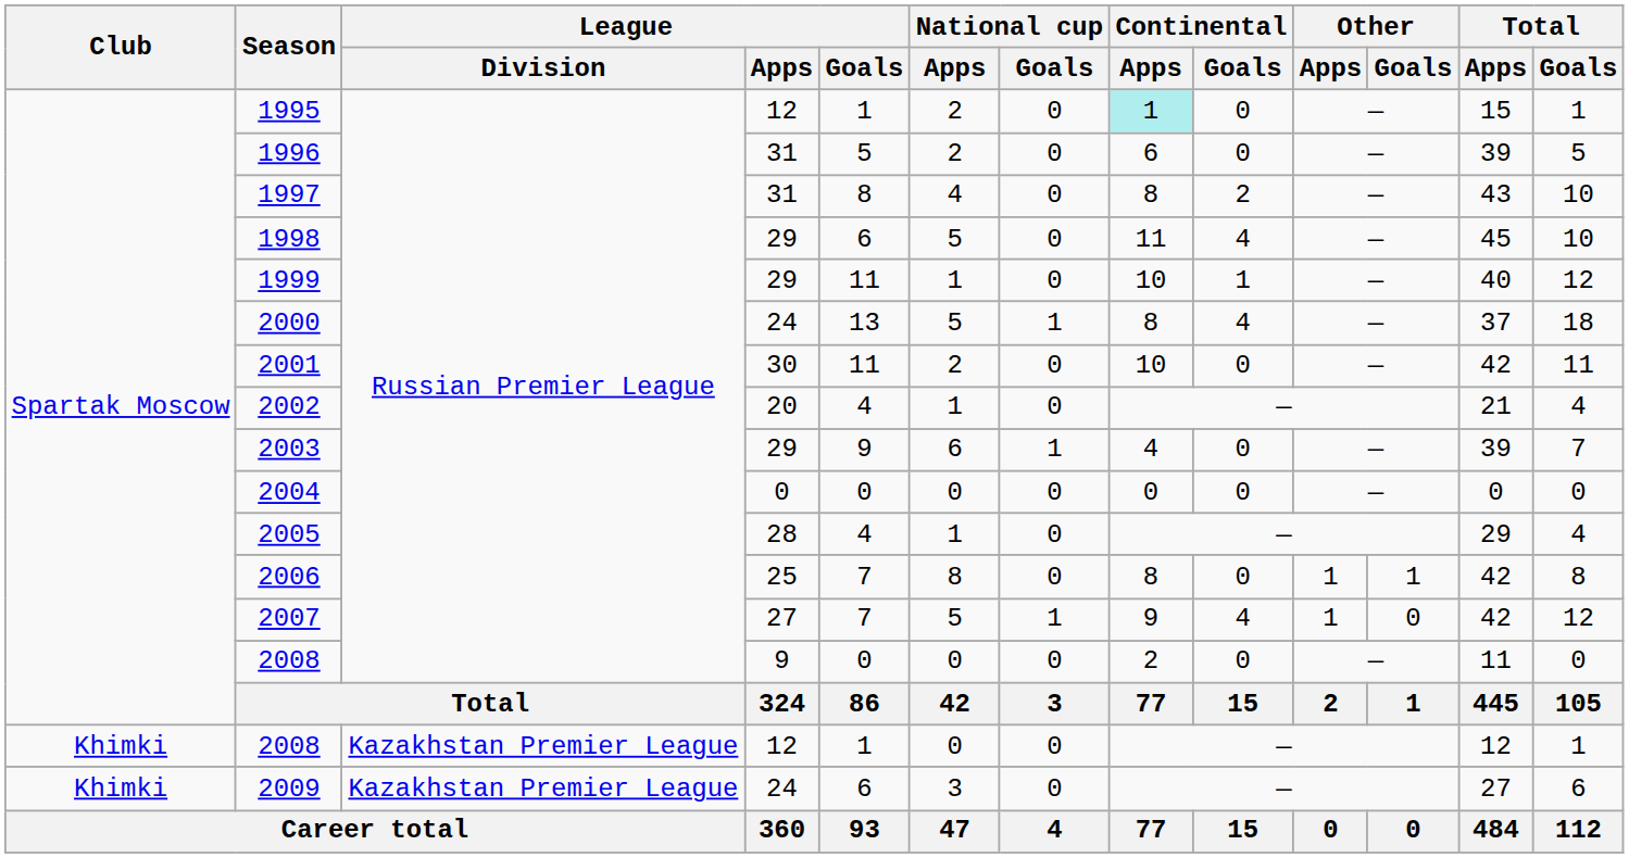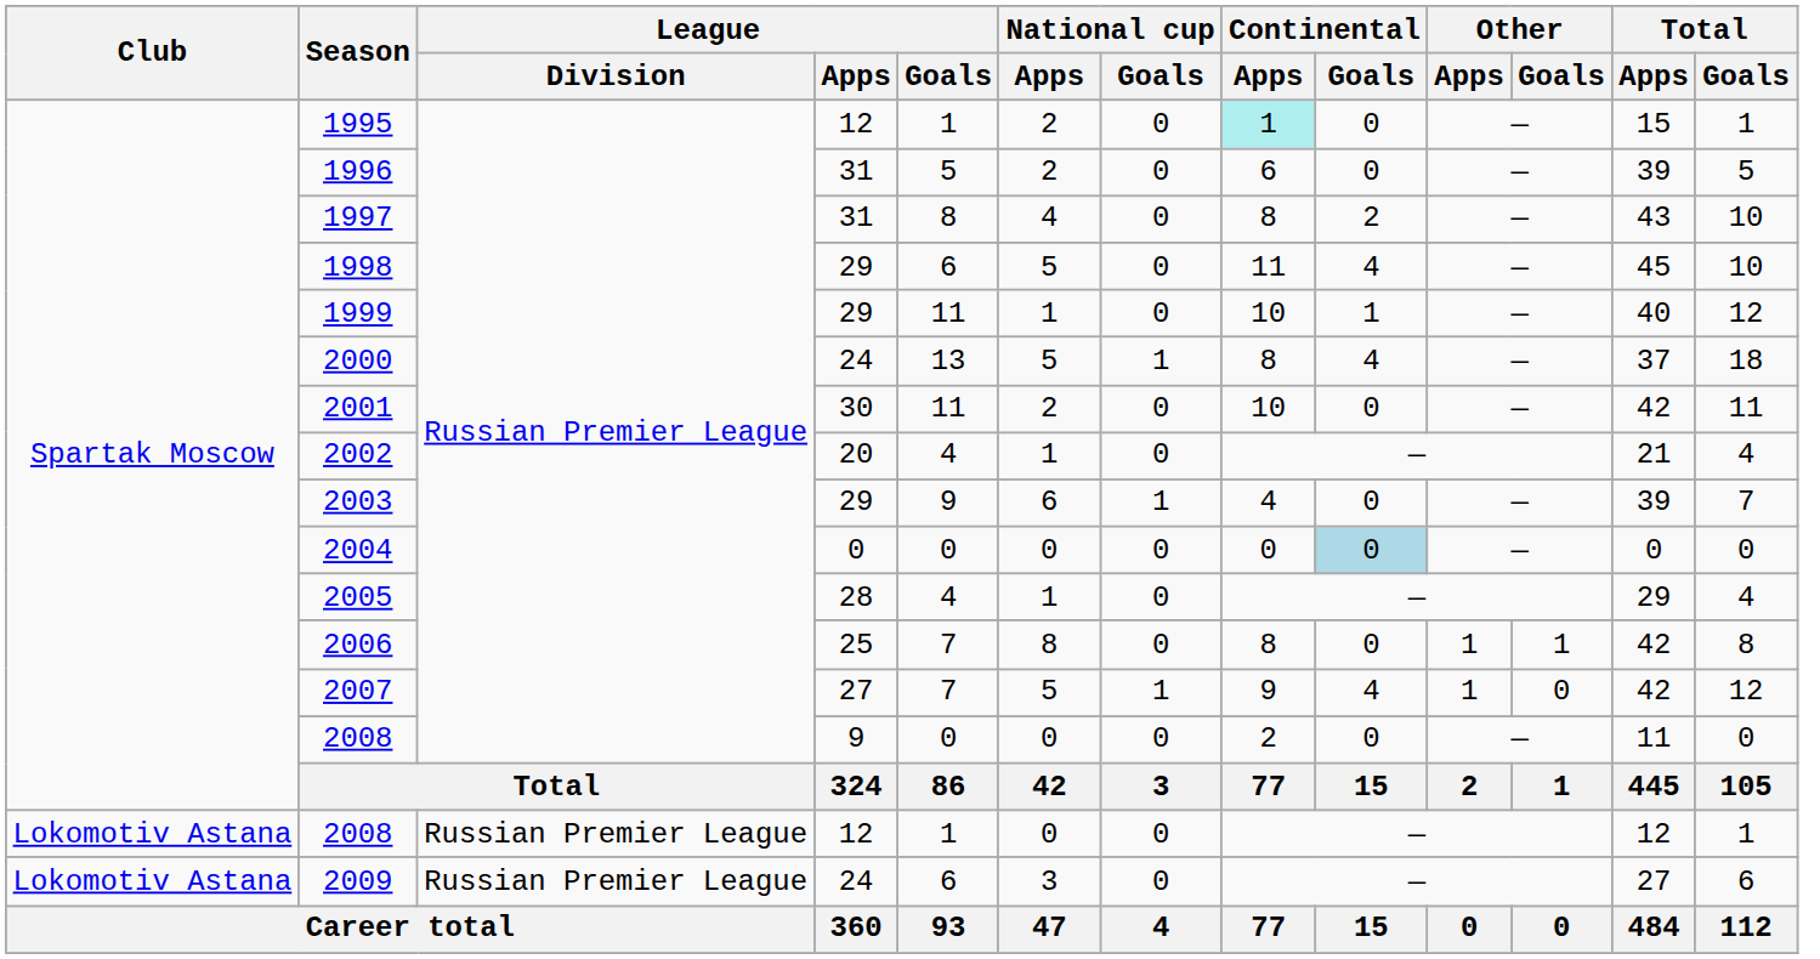 <table class="wikitable" style="text-align: center">
 <tr>
 <th rowspan="2">Club</th>
 <th rowspan="2">Season</th>
 <th colspan="3">League</th>
 <th colspan="2">National cup</th>
 <th colspan="2">Continental</th>
 <th colspan="2">Other</th>
 <th colspan="2">Total</th>
 </tr>
 <tr>
 <th>Division</th>
 <th>Apps</th>
 <th>Goals</th>
 <th>Apps</th>
 <th>Goals</th>
 <th>Apps</th>
 <th>Goals</th>
 <th>Apps</th>
 <th>Goals</th>
 <th>Apps</th>
 <th>Goals</th>
 </tr>
 <tr>
 <td rowspan="15"><a href='#'>Spartak Moscow</a></td>
 <td><a href='#'>1995</a></td>
 <td rowspan="14"><a href='#'>Russian Premier League</a></td>
 <td>12</td>
 <td>1</td>
 <td>2</td>
 <td>0</td>
 <td style="background: paleturquoise;">1</td>
 <td>0</td>
 <td colspan="2">—</td>
 <td>15</td>
 <td>1</td>
 </tr>
 <tr>
 <td><a href='#'>1996</a></td>
 <td>31</td>
 <td>5</td>
 <td>2</td>
 <td>0</td>
 <td>6</td>
 <td>0</td>
 <td colspan="2">—</td>
 <td>39</td>
 <td>5</td>
 </tr>
 <tr>
 <td><a href='#'>1997</a></td>
 <td>31</td>
 <td>8</td>
 <td>4</td>
 <td>0</td>
 <td>8</td>
 <td>2</td>
 <td colspan="2">—</td>
 <td>43</td>
 <td>10</td>
 </tr>
 <tr>
 <td><a href='#'>1998</a></td>
 <td>29</td>
 <td>6</td>
 <td>5</td>
 <td>0</td>
 <td>11</td>
 <td>4</td>
 <td colspan="2">—</td>
 <td>45</td>
 <td>10</td>
 </tr>
 <tr>
 <td><a href='#'>1999</a></td>
 <td>29</td>
 <td>11</td>
 <td>1</td>
 <td>0</td>
 <td>10</td>
 <td>1</td>
 <td colspan="2">—</td>
 <td>40</td>
 <td>12</td>
 </tr>
 <tr>
 <td><a href='#'>2000</a></td>
 <td>24</td>
 <td>13</td>
 <td>5</td>
 <td>1</td>
 <td>8</td>
 <td>4</td>
 <td colspan="2">—</td>
 <td>37</td>
 <td>18</td>
 </tr>
 <tr>
 <td><a href='#'>2001</a></td>
 <td>30</td>
 <td>11</td>
 <td>2</td>
 <td>0</td>
 <td>10</td>
 <td>0</td>
 <td colspan="2">—</td>
 <td>42</td>
 <td>11</td>
 </tr>
 <tr>
 <td><a href='#'>2002</a></td>
 <td>20</td>
 <td>4</td>
 <td>1</td>
 <td>0</td>
 <td colspan="4">—</td>
 <td>21</td>
 <td>4</td>
 </tr>
 <tr>
 <td><a href='#'>2003</a></td>
 <td>29</td>
 <td>9</td>
 <td>6</td>
 <td>1</td>
 <td>4</td>
 <td>0</td>
 <td colspan="2">—</td>
 <td>39</td>
 <td>7</td>
 </tr>
 <tr>
 <td><a href='#'>2004</a></td>
 <td>0</td>
 <td>0</td>
 <td>0</td>
 <td>0</td>
 <td>0</td>
-<td>0</td>
+<td style="background: lightblue;">0</td>
 <td colspan="2">—</td>
 <td>0</td>
 <td>0</td>
 </tr>
 <tr>
 <td><a href='#'>2005</a></td>
 <td>28</td>
 <td>4</td>
 <td>1</td>
 <td>0</td>
 <td colspan="4">—</td>
 <td>29</td>
 <td>4</td>
 </tr>
 <tr>
 <td><a href='#'>2006</a></td>
 <td>25</td>
 <td>7</td>
 <td>8</td>
 <td>0</td>
 <td>8</td>
 <td>0</td>
 <td>1</td>
 <td>1</td>
 <td>42</td>
 <td>8</td>
 </tr>
 <tr>
 <td><a href='#'>2007</a></td>
 <td>27</td>
 <td>7</td>
 <td>5</td>
 <td>1</td>
 <td>9</td>
 <td>4</td>
 <td>1</td>
 <td>0</td>
 <td>42</td>
 <td>12</td>
 </tr>
 <tr>
 <td><a href='#'>2008</a></td>
 <td>9</td>
 <td>0</td>
 <td>0</td>
 <td>0</td>
 <td>2</td>
 <td>0</td>
 <td colspan="2">—</td>
 <td>11</td>
 <td>0</td>
 </tr>
 <tr>
 <th colspan="2">Total</th>
 <th>324</th>
 <th>86</th>
 <th>42</th>
 <th>3</th>
 <th>77</th>
 <th>15</th>
 <th>2</th>
 <th>1</th>
 <th>445</th>
 <th>105</th>
 </tr>
 <tr>
-<td><a href='#'>Khimki</a></td>
+<td><a href='#'>Lokomotiv Astana</a></td>
 <td><a href='#'>2008</a></td>
-<td><a href='#'>Kazakhstan Premier League</a></td>
+<td>Russian Premier League</td>
 <td>12</td>
 <td>1</td>
 <td>0</td>
 <td>0</td>
 <td colspan="4">—</td>
 <td>12</td>
 <td>1</td>
 </tr>
 <tr>
-<td><a href='#'>Khimki</a></td>
+<td><a href='#'>Lokomotiv Astana</a></td>
 <td><a href='#'>2009</a></td>
-<td><a href='#'>Kazakhstan Premier League</a></td>
+<td>Russian Premier League</td>
 <td>24</td>
 <td>6</td>
 <td>3</td>
 <td>0</td>
 <td colspan="4">—</td>
 <td>27</td>
 <td>6</td>
 </tr>
 <tr>
 <th colspan="3">Career total</th>
 <th>360</th>
 <th>93</th>
 <th>47</th>
 <th>4</th>
 <th>77</th>
 <th>15</th>
 <th>0</th>
 <th>0</th>
 <th>484</th>
 <th>112</th>
 </tr>
 </table>
